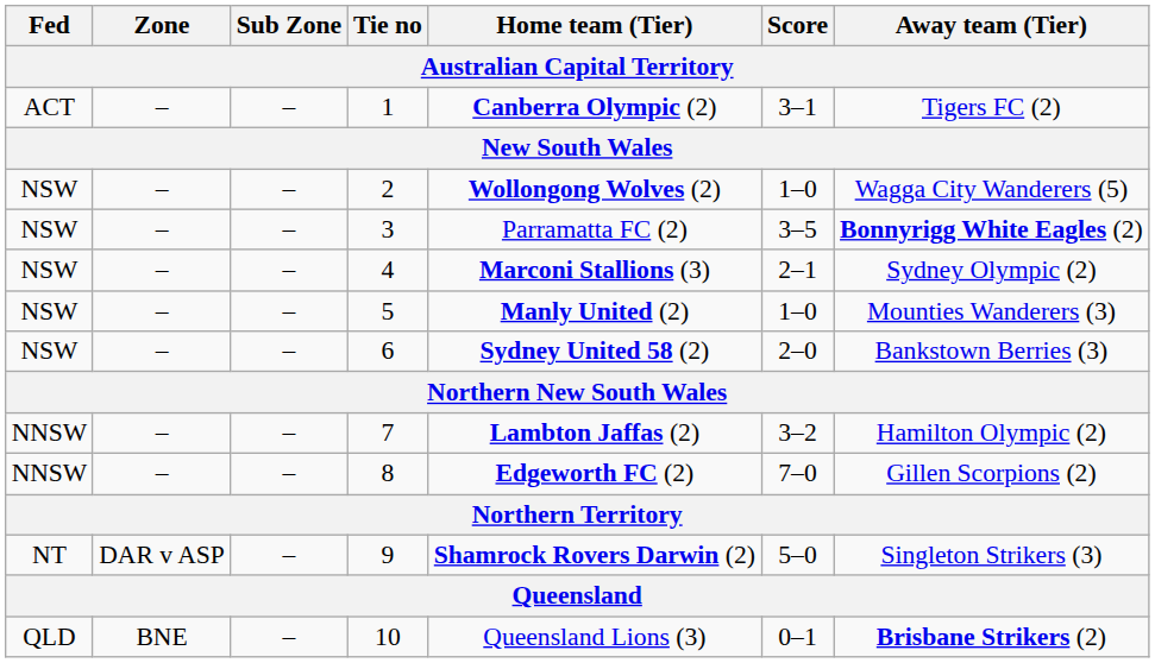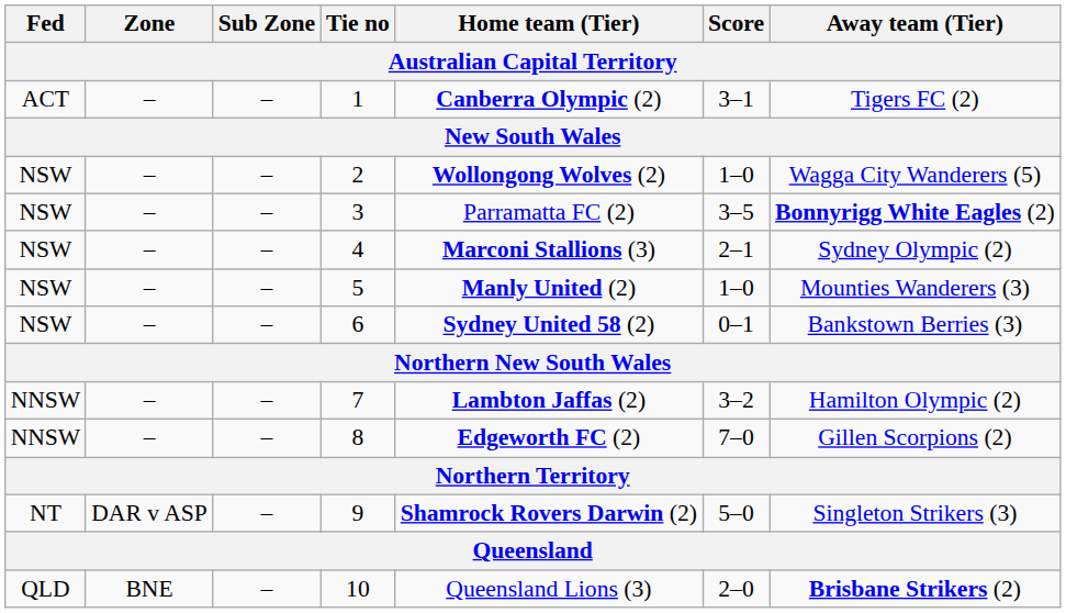 <table class="wikitable" style="text-align:center">
 <tr>
 <th>Fed</th>
 <th>Zone</th>
 <th>Sub Zone</th>
 <th>Tie no</th>
 <th>Home team (Tier)</th>
 <th>Score</th>
 <th>Away team (Tier)</th>
 </tr>
 <tr>
 <th colspan=7><a href='#'>Australian Capital Territory</a></th>
 </tr>
 <tr>
 <td>ACT</td>
 <td>–</td>
 <td>–</td>
 <td>1</td>
 <td><strong><a href='#'>Canberra Olympic</a></strong> (2)</td>
 <td>3–1</td>
 <td><a href='#'>Tigers FC</a> (2)</td>
 </tr>
 <tr>
 <th colspan=7><a href='#'>New South Wales</a></th>
 </tr>
 <tr>
 <td>NSW</td>
 <td>–</td>
 <td>–</td>
 <td>2</td>
 <td><strong><a href='#'>Wollongong Wolves</a></strong> (2)</td>
 <td>1–0</td>
 <td><a href='#'>Wagga City Wanderers</a> (5)</td>
 </tr>
 <tr>
 <td>NSW</td>
 <td>–</td>
 <td>–</td>
 <td>3</td>
 <td><a href='#'>Parramatta FC</a> (2)</td>
 <td>3–5</td>
 <td><strong><a href='#'>Bonnyrigg White Eagles</a></strong> (2)</td>
 </tr>
 <tr>
 <td>NSW</td>
 <td>–</td>
 <td>–</td>
 <td>4</td>
 <td><strong><a href='#'>Marconi Stallions</a></strong> (3)</td>
 <td>2–1</td>
 <td><a href='#'>Sydney Olympic</a> (2)</td>
 </tr>
 <tr>
 <td>NSW</td>
 <td>–</td>
 <td>–</td>
 <td>5</td>
 <td><strong><a href='#'>Manly United</a></strong> (2)</td>
 <td>1–0</td>
 <td><a href='#'>Mounties Wanderers</a> (3)</td>
 </tr>
 <tr>
 <td>NSW</td>
 <td>–</td>
 <td>–</td>
 <td>6</td>
 <td><strong><a href='#'>Sydney United 58</a></strong> (2)</td>
-<td>2–0</td>
+<td>0–1</td>
 <td><a href='#'>Bankstown Berries</a> (3)</td>
 </tr>
 <tr>
 <th colspan=7><a href='#'>Northern New South Wales</a></th>
 </tr>
 <tr>
 <td>NNSW</td>
 <td>–</td>
 <td>–</td>
 <td>7</td>
 <td><strong><a href='#'>Lambton Jaffas</a></strong> (2)</td>
 <td>3–2</td>
 <td><a href='#'>Hamilton Olympic</a> (2)</td>
 </tr>
 <tr>
 <td>NNSW</td>
 <td>–</td>
 <td>–</td>
 <td>8</td>
 <td><strong><a href='#'>Edgeworth FC</a></strong> (2)</td>
 <td>7–0</td>
 <td><a href='#'>Gillen Scorpions</a> (2)</td>
 </tr>
 <tr>
 <th colspan=7><a href='#'>Northern Territory</a></th>
 </tr>
 <tr>
 <td>NT</td>
 <td>DAR v ASP</td>
 <td>–</td>
 <td>9</td>
 <td><strong><a href='#'>Shamrock Rovers Darwin</a></strong> (2)</td>
 <td>5–0</td>
 <td><a href='#'>Singleton Strikers</a> (3)</td>
 </tr>
 <tr>
 <th colspan=7><a href='#'>Queensland</a></th>
 </tr>
 <tr>
 <td>QLD</td>
 <td>BNE</td>
 <td>–</td>
 <td>10</td>
 <td><a href='#'>Queensland Lions</a> (3)</td>
-<td>0–1</td>
+<td>2–0</td>
 <td><strong><a href='#'>Brisbane Strikers</a></strong> (2)</td>
 </tr>
 </table>
